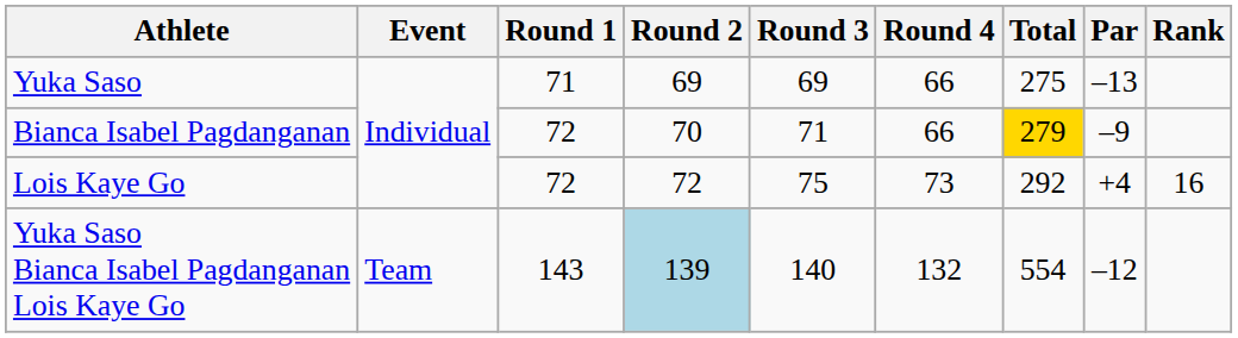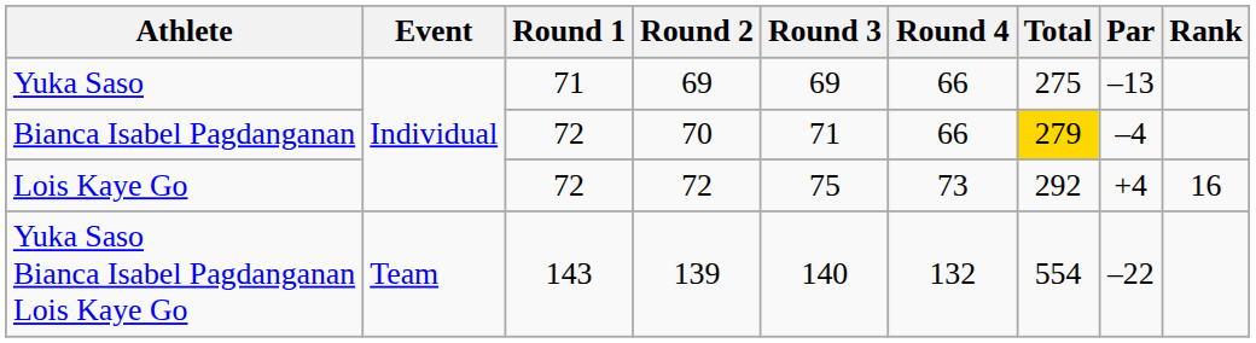 <table class=wikitable style="font-size:90%">
 <tr>
 <th>Athlete</th>
 <th>Event</th>
 <th>Round 1</th>
 <th>Round 2</th>
 <th>Round 3</th>
 <th>Round 4</th>
 <th>Total</th>
 <th>Par</th>
 <th>Rank</th>
 </tr>
 <tr>
 <td><a href='#'>Yuka Saso</a></td>
 <td rowspan=3><a href='#'>Individual</a></td>
 <td align=center>71</td>
 <td align=center>69</td>
 <td align=center>69</td>
 <td align=center>66</td>
 <td align=center>275</td>
 <td align=center>–13</td>
 <td align=center></td>
 </tr>
 <tr>
 <td><a href='#'>Bianca Isabel Pagdanganan</a></td>
 <td align=center>72</td>
 <td align=center>70</td>
 <td align=center>71</td>
 <td align=center>66</td>
 <td align=center style="background: gold;">279</td>
-<td align=center>–9</td>
+<td align=center>–4</td>
 <td align=center></td>
 </tr>
 <tr>
 <td><a href='#'>Lois Kaye Go</a></td>
 <td align=center>72</td>
 <td align=center>72</td>
 <td align=center>75</td>
 <td align=center>73</td>
 <td align=center>292</td>
 <td align=center>+4</td>
 <td align=center>16</td>
 </tr>
 <tr>
 <td><a href='#'>Yuka Saso</a><br><a href='#'>Bianca Isabel Pagdanganan</a><br><a href='#'>Lois Kaye Go</a></td>
 <td><a href='#'>Team</a></td>
 <td align=center>143</td>
-<td align=center style="background: lightblue;">139</td>
+<td align=center>139</td>
 <td align=center>140</td>
 <td align=center>132</td>
 <td align=center>554</td>
-<td align=center>–12</td>
+<td align=center>–22</td>
 <td align=center></td>
 </tr>
 </table>
